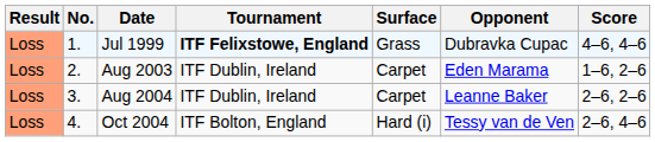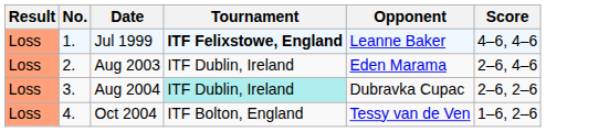 <table class="sortable wikitable">
 <tr>
 <th>Result</th>
 <th>No.</th>
 <th>Date</th>
 <th>Tournament</th>
-<th>Surface</th>
 <th>Opponent</th>
 <th class="unsortable">Score</th>
 </tr>
 <tr style="background:#f0f8ff;">
 <td style="background:#ffa07a;">Loss</td>
 <td>1.</td>
 <td>Jul 1999</td>
 <td><strong>ITF Felixstowe, England</strong></td>
-<td>Grass</td>
-<td> Dubravka Cupac</td>
+<td> <a href='#'>Leanne Baker</a></td>
 <td>4–6, 4–6</td>
 </tr>
 <tr>
 <td style="background:#ffa07a;">Loss</td>
 <td>2.</td>
 <td>Aug 2003</td>
 <td>ITF Dublin, Ireland</td>
-<td>Carpet</td>
 <td> <a href='#'>Eden Marama</a></td>
-<td>1–6, 2–6</td>
+<td>2–6, 4–6</td>
 </tr>
 <tr>
 <td style="background:#ffa07a;">Loss</td>
 <td>3.</td>
 <td>Aug 2004</td>
-<td>ITF Dublin, Ireland</td>
-<td>Carpet</td>
-<td> <a href='#'>Leanne Baker</a></td>
+<td style="background: paleturquoise;">ITF Dublin, Ireland</td>
+<td> Dubravka Cupac</td>
 <td>2–6, 2–6</td>
 </tr>
 <tr>
 <td style="background:#ffa07a;">Loss</td>
 <td>4.</td>
 <td>Oct 2004</td>
 <td>ITF Bolton, England</td>
-<td>Hard (i)</td>
 <td> <a href='#'>Tessy van de Ven</a></td>
-<td>2–6, 4–6</td>
+<td>1–6, 2–6</td>
 </tr>
 </table>
